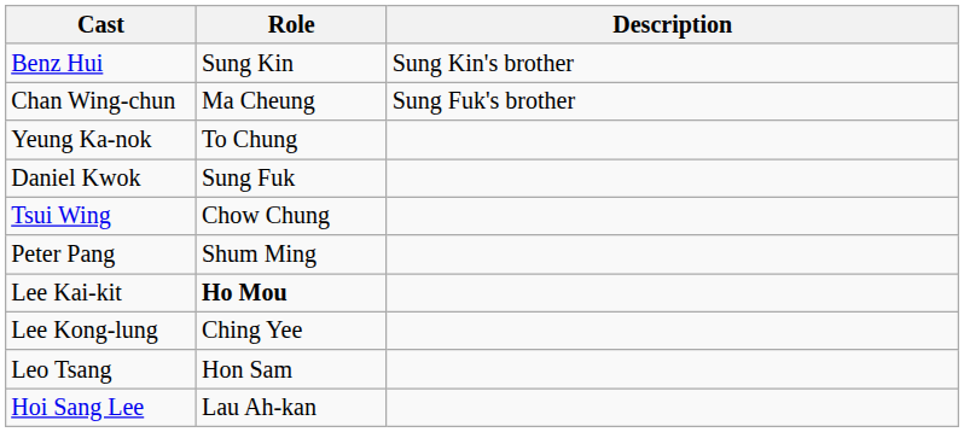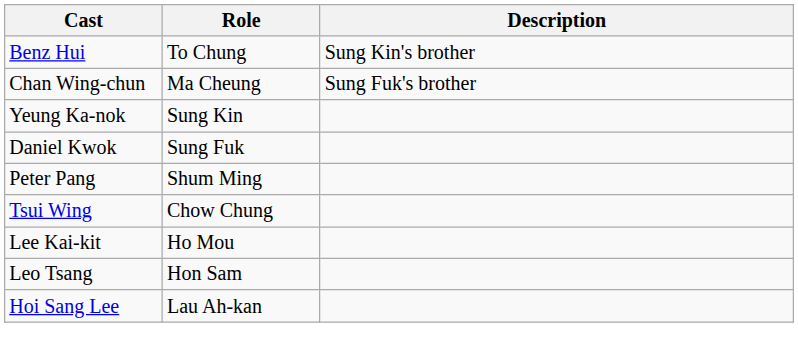 <table class="wikitable" width="50%">
 <tr>
 <th style="width:10%">Cast</th>
 <th style="width:10%">Role</th>
 <th style="width:30%">Description</th>
 </tr>
 <tr>
 <td><a href='#'>Benz Hui</a></td>
-<td>Sung Kin</td>
+<td>To Chung</td>
 <td>Sung Kin's brother</td>
 </tr>
 <tr>
 <td>Chan Wing-chun</td>
 <td>Ma Cheung</td>
 <td>Sung Fuk's brother</td>
 </tr>
 <tr>
 <td>Yeung Ka-nok</td>
-<td>To Chung</td>
+<td>Sung Kin</td>
 <td></td>
 </tr>
 <tr>
 <td>Daniel Kwok</td>
 <td>Sung Fuk</td>
 <td></td>
 </tr>
 <tr>
+<td>Peter Pang</td>
+<td>Shum Ming</td>
+<td></td>
+</tr>
+<tr>
 <td><a href='#'>Tsui Wing</a></td>
 <td>Chow Chung</td>
 <td></td>
 </tr>
 <tr>
-<td>Peter Pang</td>
-<td>Shum Ming</td>
-<td></td>
-</tr>
-<tr>
 <td>Lee Kai-kit</td>
-<td><strong>Ho Mou</strong></td>
-<td></td>
-</tr>
-<tr>
-<td>Lee Kong-lung</td>
-<td>Ching Yee</td>
+<td>Ho Mou</td>
 <td></td>
 </tr>
 <tr>
 <td>Leo Tsang</td>
 <td>Hon Sam</td>
 <td></td>
 </tr>
 <tr>
 <td><a href='#'>Hoi Sang Lee</a></td>
 <td>Lau Ah-kan</td>
 <td></td>
 </tr>
 </table>
